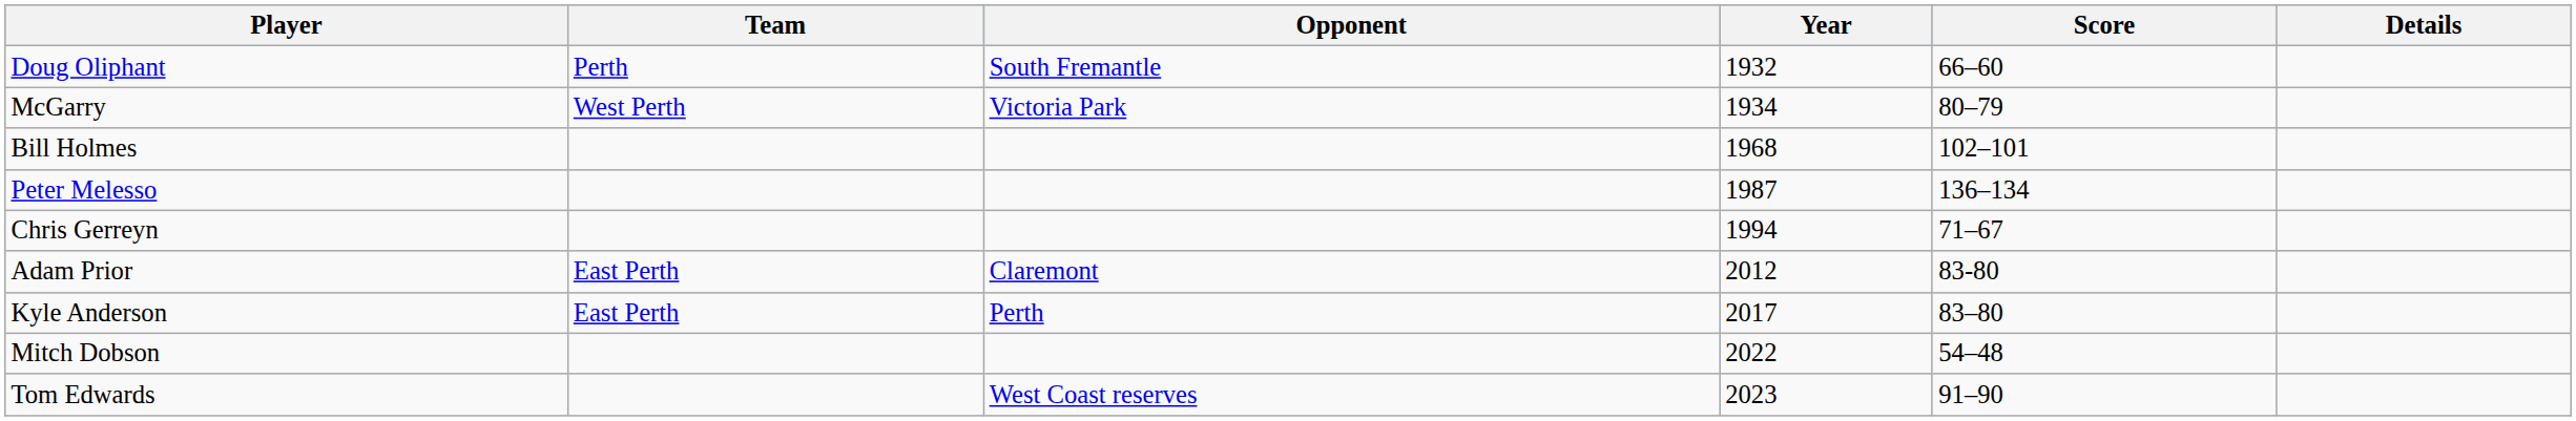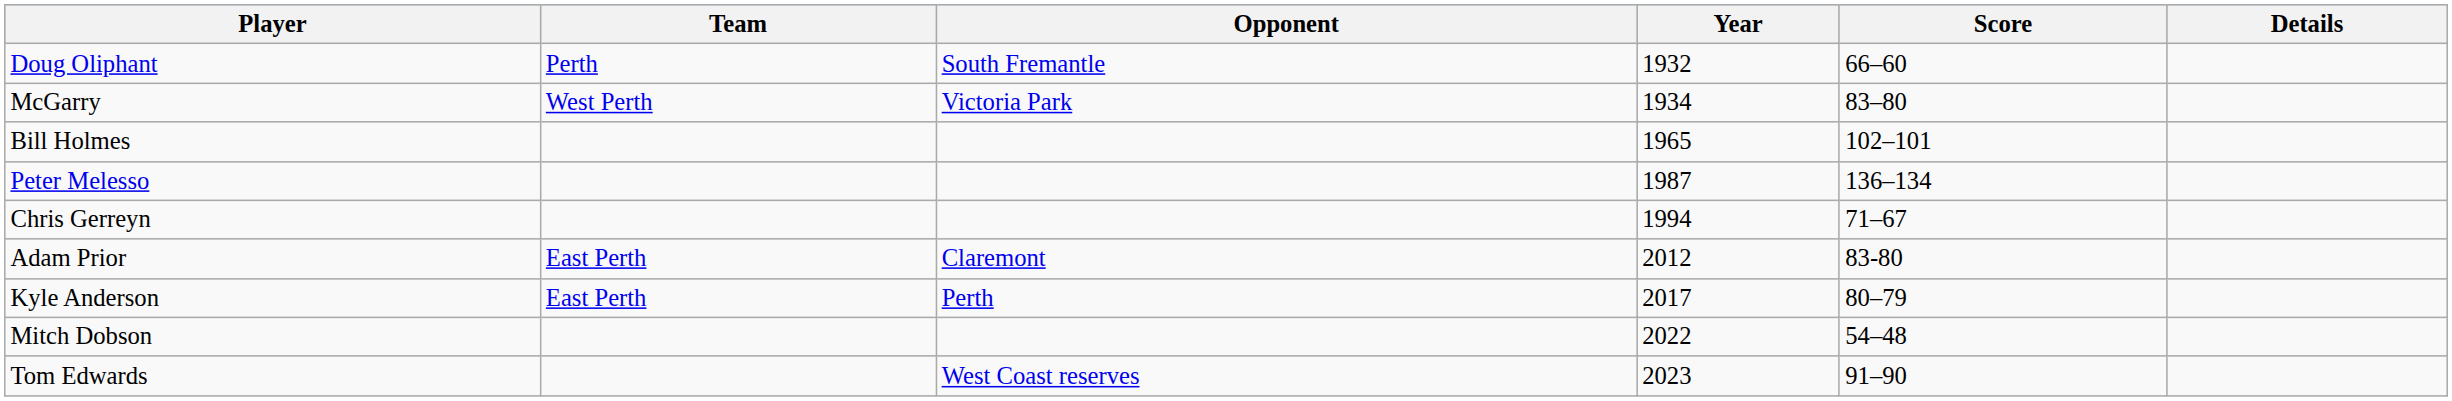 <table class="wikitable sortable" style="width:80%;">
 <tr style="background:#87cefa;">
 <th>Player</th>
 <th>Team</th>
 <th>Opponent</th>
 <th>Year</th>
 <th>Score</th>
 <th>Details</th>
 </tr>
 <tr>
 <td><a href='#'>Doug Oliphant</a></td>
 <td><a href='#'>Perth</a></td>
 <td><a href='#'>South Fremantle</a></td>
 <td>1932</td>
 <td>66–60</td>
 <td></td>
 </tr>
 <tr>
 <td>McGarry</td>
 <td><a href='#'>West Perth</a></td>
 <td><a href='#'>Victoria Park</a></td>
 <td>1934</td>
-<td>80–79</td>
+<td>83–80</td>
 <td></td>
 </tr>
 <tr>
 <td>Bill Holmes</td>
 <td></td>
 <td></td>
-<td>1968</td>
+<td>1965</td>
 <td>102–101</td>
 <td></td>
 </tr>
 <tr>
 <td><a href='#'>Peter Melesso</a></td>
 <td></td>
 <td></td>
 <td>1987</td>
 <td>136–134</td>
 <td></td>
 </tr>
 <tr>
 <td>Chris Gerreyn</td>
 <td></td>
 <td></td>
 <td>1994</td>
 <td>71–67</td>
 <td></td>
 </tr>
 <tr>
 <td>Adam Prior</td>
 <td><a href='#'>East Perth</a></td>
 <td><a href='#'>Claremont</a></td>
 <td>2012</td>
 <td>83-80</td>
 <td></td>
 </tr>
 <tr>
 <td>Kyle Anderson</td>
 <td><a href='#'>East Perth</a></td>
 <td><a href='#'>Perth</a></td>
 <td>2017</td>
-<td>83–80</td>
+<td>80–79</td>
 <td></td>
 </tr>
 <tr>
 <td>Mitch Dobson</td>
 <td></td>
 <td></td>
 <td>2022</td>
 <td>54–48</td>
 <td></td>
 </tr>
 <tr>
 <td>Tom Edwards</td>
 <td></td>
 <td><a href='#'>West Coast reserves</a></td>
 <td>2023</td>
 <td>91–90</td>
 <td></td>
 </tr>
 </table>
